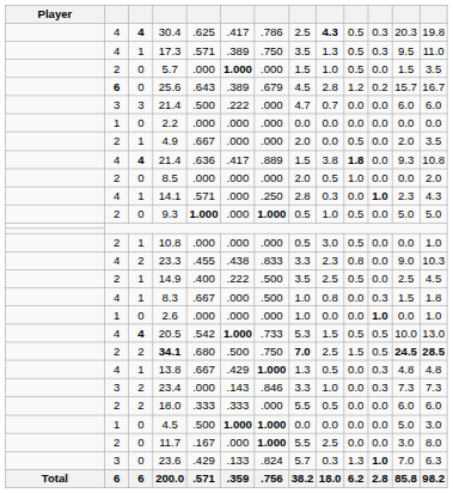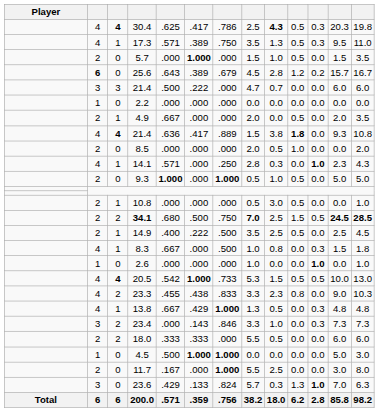 <table class="wikitable sortable" style="text-align:center; font-size:95%">
 <tr>
 <th scope="col" width="125px">Player</th>
 <th scope="col" width="25px"></th>
 <th scope="col" width="25px"></th>
 <th scope="col" width="25px"></th>
 <th scope="col" width="25px"></th>
 <th scope="col" width="25px"></th>
 <th scope="col" width="25px"></th>
 <th scope="col" width="25px"></th>
 <th scope="col" width="25px"></th>
 <th scope="col" width="25px"></th>
 <th scope="col" width="25px"></th>
 <th scope="col" width="25px"></th>
 <th scope="col" width="25px"></th>
 </tr>
 <tr>
 <td></td>
 <td>4</td>
 <td><strong>4</strong></td>
 <td>30.4</td>
 <td>.625</td>
 <td>.417</td>
 <td>.786</td>
 <td>2.5</td>
 <td><strong>4.3</strong></td>
 <td>0.5</td>
 <td>0.3</td>
 <td>20.3</td>
 <td>19.8</td>
 </tr>
 <tr>
 <td></td>
 <td>4</td>
 <td>1</td>
 <td>17.3</td>
 <td>.571</td>
 <td>.389</td>
 <td>.750</td>
 <td>3.5</td>
 <td>1.3</td>
 <td>0.5</td>
 <td>0.3</td>
 <td>9.5</td>
 <td>11.0</td>
 </tr>
 <tr>
 <td></td>
 <td>2</td>
 <td>0</td>
 <td>5.7</td>
 <td>.000</td>
 <td><strong>1.000</strong></td>
 <td>.000</td>
 <td>1.5</td>
 <td>1.0</td>
 <td>0.5</td>
 <td>0.0</td>
 <td>1.5</td>
 <td>3.5</td>
 </tr>
 <tr>
 <td></td>
 <td><strong>6</strong></td>
 <td>0</td>
 <td>25.6</td>
 <td>.643</td>
 <td>.389</td>
 <td>.679</td>
 <td>4.5</td>
 <td>2.8</td>
 <td>1.2</td>
 <td>0.2</td>
 <td>15.7</td>
 <td>16.7</td>
 </tr>
 <tr>
 <td></td>
 <td>3</td>
 <td>3</td>
 <td>21.4</td>
 <td>.500</td>
 <td>.222</td>
 <td>.000</td>
 <td>4.7</td>
 <td>0.7</td>
 <td>0.0</td>
 <td>0.0</td>
 <td>6.0</td>
 <td>6.0</td>
 </tr>
 <tr>
 <td></td>
 <td>1</td>
 <td>0</td>
 <td>2.2</td>
 <td>.000</td>
 <td>.000</td>
 <td>.000</td>
 <td>0.0</td>
 <td>0.0</td>
 <td>0.0</td>
 <td>0.0</td>
 <td>0.0</td>
 <td>0.0</td>
 </tr>
 <tr>
 <td></td>
 <td>2</td>
 <td>1</td>
 <td>4.9</td>
 <td>.667</td>
 <td>.000</td>
 <td>.000</td>
 <td>2.0</td>
 <td>0.0</td>
 <td>0.5</td>
 <td>0.0</td>
 <td>2.0</td>
 <td>3.5</td>
 </tr>
 <tr>
 <td></td>
 <td>4</td>
 <td><strong>4</strong></td>
 <td>21.4</td>
 <td>.636</td>
 <td>.417</td>
 <td>.889</td>
 <td>1.5</td>
 <td>3.8</td>
 <td><strong>1.8</strong></td>
 <td>0.0</td>
 <td>9.3</td>
 <td>10.8</td>
 </tr>
 <tr>
 <td></td>
 <td>2</td>
 <td>0</td>
 <td>8.5</td>
 <td>.000</td>
 <td>.000</td>
 <td>.000</td>
 <td>2.0</td>
 <td>0.5</td>
 <td>1.0</td>
 <td>0.0</td>
 <td>0.0</td>
 <td>2.0</td>
 </tr>
 <tr>
 <td></td>
 <td>4</td>
 <td>1</td>
 <td>14.1</td>
 <td>.571</td>
 <td>.000</td>
 <td>.250</td>
 <td>2.8</td>
 <td>0.3</td>
 <td>0.0</td>
 <td><strong>1.0</strong></td>
 <td>2.3</td>
 <td>4.3</td>
 </tr>
 <tr>
 <td></td>
 <td>2</td>
 <td>0</td>
 <td>9.3</td>
 <td><strong>1.000</strong></td>
 <td>.000</td>
 <td><strong>1.000</strong></td>
 <td>0.5</td>
 <td>1.0</td>
 <td>0.5</td>
 <td>0.0</td>
 <td>5.0</td>
 <td>5.0</td>
 </tr>
 <tr>
 <td></td>
 <td colspan=12 rowspan=2 data-sort-value="-50"></td>
 </tr>
 <tr>
 <td></td>
 </tr>
 <tr>
 <td></td>
 <td>2</td>
 <td>1</td>
 <td>10.8</td>
 <td>.000</td>
 <td>.000</td>
 <td>.000</td>
 <td>0.5</td>
 <td>3.0</td>
 <td>0.5</td>
 <td>0.0</td>
 <td>0.0</td>
 <td>1.0</td>
 </tr>
 <tr>
 <td></td>
-<td>4</td>
 <td>2</td>
-<td>23.3</td>
-<td>.455</td>
-<td>.438</td>
-<td>.833</td>
-<td>3.3</td>
-<td>2.3</td>
-<td>0.8</td>
-<td>0.0</td>
-<td>9.0</td>
-<td>10.3</td>
+<td>2</td>
+<td><strong>34.1</strong></td>
+<td>.680</td>
+<td>.500</td>
+<td>.750</td>
+<td><strong>7.0</strong></td>
+<td>2.5</td>
+<td>1.5</td>
+<td>0.5</td>
+<td><strong>24.5</strong></td>
+<td><strong>28.5</strong></td>
 </tr>
 <tr>
 <td></td>
 <td>2</td>
 <td>1</td>
 <td>14.9</td>
 <td>.400</td>
 <td>.222</td>
 <td>.500</td>
 <td>3.5</td>
 <td>2.5</td>
 <td>0.5</td>
 <td>0.0</td>
 <td>2.5</td>
 <td>4.5</td>
 </tr>
 <tr>
 <td></td>
 <td>4</td>
 <td>1</td>
 <td>8.3</td>
 <td>.667</td>
 <td>.000</td>
 <td>.500</td>
 <td>1.0</td>
 <td>0.8</td>
 <td>0.0</td>
 <td>0.3</td>
 <td>1.5</td>
 <td>1.8</td>
 </tr>
 <tr>
 <td></td>
 <td>1</td>
 <td>0</td>
 <td>2.6</td>
 <td>.000</td>
 <td>.000</td>
 <td>.000</td>
 <td>1.0</td>
 <td>0.0</td>
 <td>0.0</td>
 <td><strong>1.0</strong></td>
 <td>0.0</td>
 <td>1.0</td>
 </tr>
 <tr>
 <td></td>
 <td>4</td>
 <td><strong>4</strong></td>
 <td>20.5</td>
 <td>.542</td>
 <td><strong>1.000</strong></td>
 <td>.733</td>
 <td>5.3</td>
 <td>1.5</td>
 <td>0.5</td>
 <td>0.5</td>
 <td>10.0</td>
 <td>13.0</td>
 </tr>
 <tr>
 <td></td>
+<td>4</td>
 <td>2</td>
-<td>2</td>
-<td><strong>34.1</strong></td>
-<td>.680</td>
-<td>.500</td>
-<td>.750</td>
-<td><strong>7.0</strong></td>
-<td>2.5</td>
-<td>1.5</td>
-<td>0.5</td>
-<td><strong>24.5</strong></td>
-<td><strong>28.5</strong></td>
+<td>23.3</td>
+<td>.455</td>
+<td>.438</td>
+<td>.833</td>
+<td>3.3</td>
+<td>2.3</td>
+<td>0.8</td>
+<td>0.0</td>
+<td>9.0</td>
+<td>10.3</td>
 </tr>
 <tr>
 <td></td>
 <td>4</td>
 <td>1</td>
 <td>13.8</td>
 <td>.667</td>
 <td>.429</td>
 <td><strong>1.000</strong></td>
 <td>1.3</td>
 <td>0.5</td>
 <td>0.0</td>
 <td>0.3</td>
 <td>4.8</td>
 <td>4.8</td>
 </tr>
 <tr>
 <td></td>
 <td>3</td>
 <td>2</td>
 <td>23.4</td>
 <td>.000</td>
 <td>.143</td>
 <td>.846</td>
 <td>3.3</td>
 <td>1.0</td>
 <td>0.0</td>
 <td>0.3</td>
 <td>7.3</td>
 <td>7.3</td>
 </tr>
 <tr>
 <td></td>
 <td>2</td>
 <td>2</td>
 <td>18.0</td>
 <td>.333</td>
 <td>.333</td>
 <td>.000</td>
 <td>5.5</td>
 <td>0.5</td>
 <td>0.0</td>
 <td>0.0</td>
 <td>6.0</td>
 <td>6.0</td>
 </tr>
 <tr>
 <td></td>
 <td>1</td>
 <td>0</td>
 <td>4.5</td>
 <td>.500</td>
 <td><strong>1.000</strong></td>
 <td><strong>1.000</strong></td>
 <td>0.0</td>
 <td>0.0</td>
 <td>0.0</td>
 <td>0.0</td>
 <td>5.0</td>
 <td>3.0</td>
 </tr>
 <tr>
 <td></td>
 <td>2</td>
 <td>0</td>
 <td>11.7</td>
 <td>.167</td>
 <td>.000</td>
 <td><strong>1.000</strong></td>
 <td>5.5</td>
 <td>2.5</td>
 <td>0.0</td>
 <td>0.0</td>
 <td>3.0</td>
 <td>8.0</td>
 </tr>
 <tr>
 <td></td>
 <td>3</td>
 <td>0</td>
 <td>23.6</td>
 <td>.429</td>
 <td>.133</td>
 <td>.824</td>
 <td>5.7</td>
 <td>0.3</td>
 <td>1.3</td>
 <td><strong>1.0</strong></td>
 <td>7.0</td>
 <td>6.3</td>
 </tr>
 <tr class="sortbottom">
 <th>Total</th>
 <th>6</th>
 <th>6</th>
 <th>200.0</th>
 <th>.571</th>
 <th>.359</th>
 <th>.756</th>
 <th>38.2</th>
 <th>18.0</th>
 <th>6.2</th>
 <th>2.8</th>
 <th>85.8</th>
 <th>98.2</th>
 </tr>
 </table>
